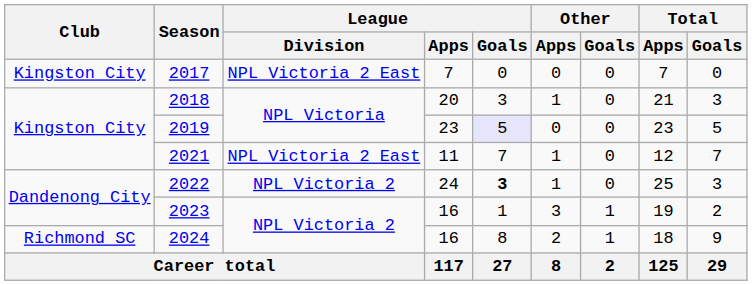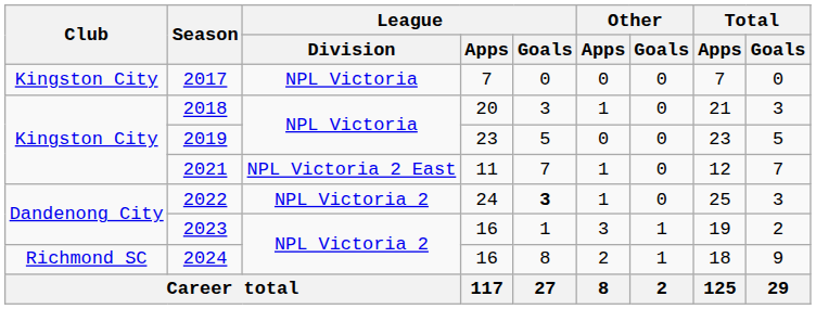 <table class="wikitable" style="text-align: center">
 <tr>
 <th rowspan="2">Club</th>
 <th rowspan="2">Season</th>
 <th colspan="3">League</th>
 <th colspan="2">Other</th>
 <th colspan="2">Total</th>
 </tr>
 <tr>
 <th>Division</th>
 <th>Apps</th>
 <th>Goals</th>
 <th>Apps</th>
 <th>Goals</th>
 <th>Apps</th>
 <th>Goals</th>
 </tr>
 <tr>
 <td><a href='#'>Kingston City</a></td>
 <td><a href='#'>2017</a></td>
-<td rowspan="1"><a href='#'>NPL Victoria 2 East</a></td>
+<td rowspan="1"><a href='#'>NPL Victoria</a></td>
 <td>7</td>
 <td>0</td>
 <td>0</td>
 <td>0</td>
 <td>7</td>
 <td>0</td>
 </tr>
 <tr>
 <td rowspan="3"><a href='#'>Kingston City</a></td>
 <td><a href='#'>2018</a></td>
 <td rowspan="2"><a href='#'>NPL Victoria</a></td>
 <td>20</td>
 <td>3</td>
 <td>1</td>
 <td>0</td>
 <td>21</td>
 <td>3</td>
 </tr>
 <tr>
 <td><a href='#'>2019</a></td>
 <td>23</td>
-<td style="background: lavender;">5</td>
+<td>5</td>
 <td>0</td>
 <td>0</td>
 <td>23</td>
 <td>5</td>
 </tr>
 <tr>
 <td><a href='#'>2021</a></td>
 <td rowspan="1"><a href='#'>NPL Victoria 2 East</a></td>
 <td>11</td>
 <td>7</td>
 <td>1</td>
 <td>0</td>
 <td>12</td>
 <td>7</td>
 </tr>
 <tr>
 <td rowspan="2"><a href='#'>Dandenong City</a></td>
 <td><a href='#'>2022</a></td>
 <td rowspan="1"><a href='#'>NPL Victoria 2</a></td>
 <td>24</td>
 <td><strong>3</strong></td>
 <td>1</td>
 <td>0</td>
 <td>25</td>
 <td>3</td>
 </tr>
 <tr>
 <td><a href='#'>2023</a></td>
 <td rowspan="2"><a href='#'>NPL Victoria 2</a></td>
 <td>16</td>
 <td>1</td>
 <td>3</td>
 <td>1</td>
 <td>19</td>
 <td>2</td>
 </tr>
 <tr>
 <td><a href='#'>Richmond SC</a></td>
 <td><a href='#'>2024</a></td>
 <td>16</td>
 <td>8</td>
 <td>2</td>
 <td>1</td>
 <td>18</td>
 <td>9</td>
 </tr>
 <tr>
 <th colspan=3>Career total</th>
 <th>117</th>
 <th>27</th>
 <th>8</th>
 <th>2</th>
 <th>125</th>
 <th>29</th>
 </tr>
 </table>
